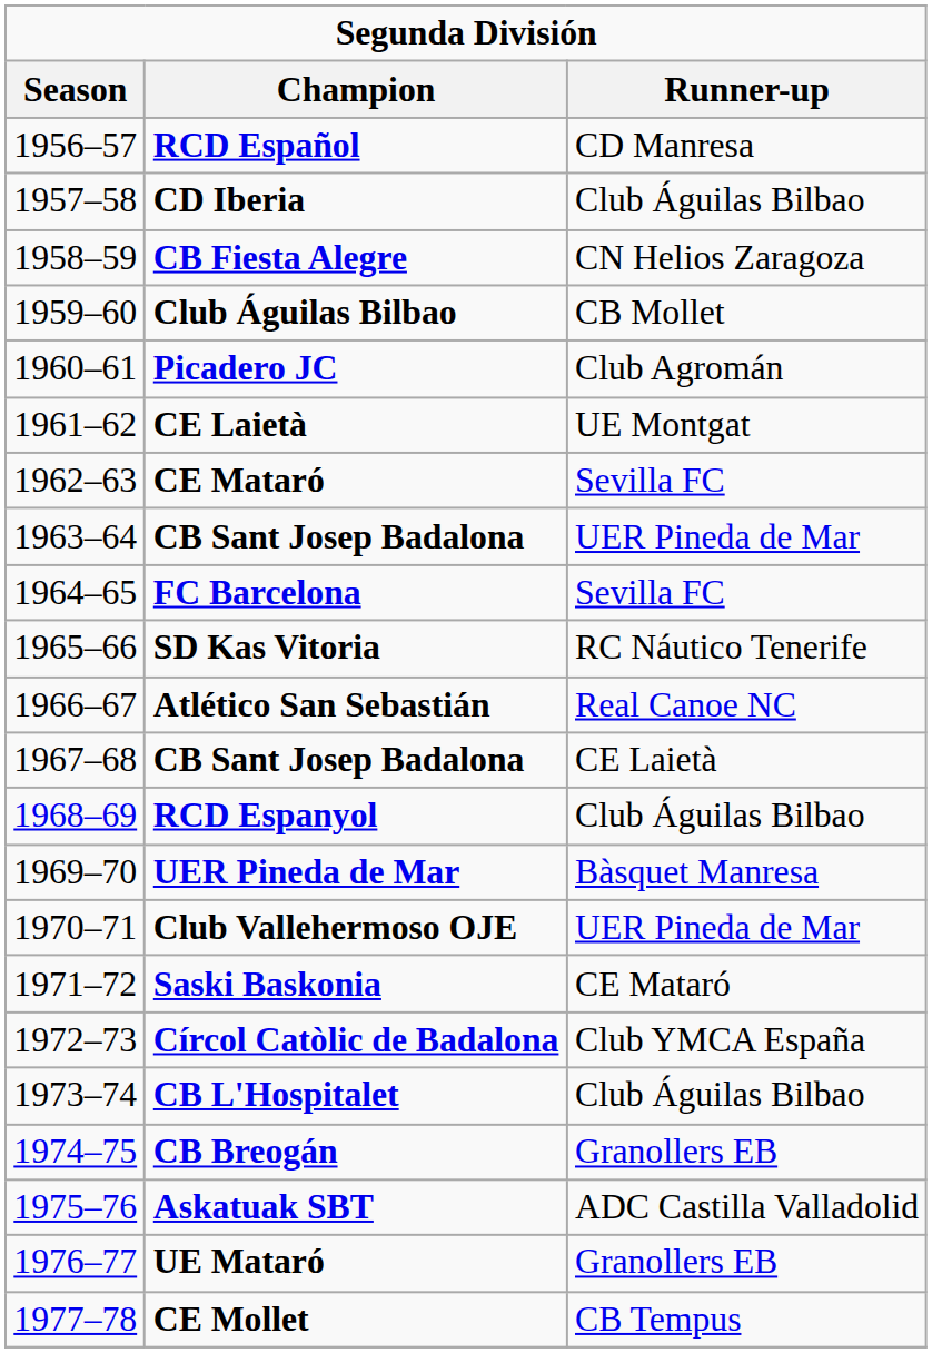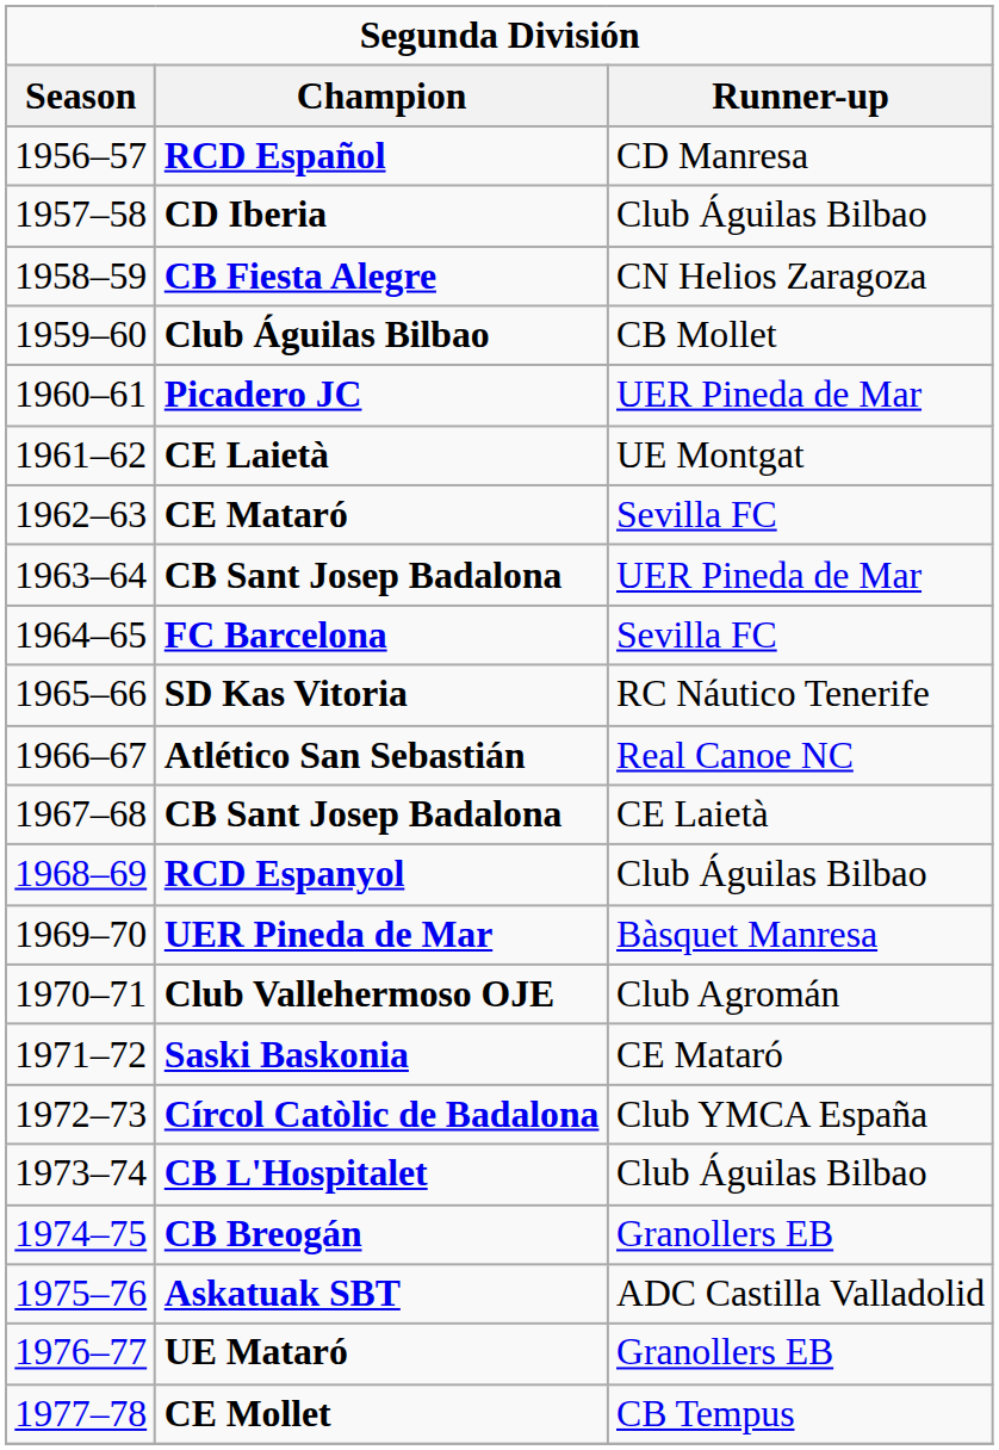 <table class="wikitable">
 <tr>
 <td colspan=3 align="center"><strong>Segunda División</strong></td>
 </tr>
 <tr>
 <th>Season</th>
 <th>Champion</th>
 <th>Runner-up</th>
 </tr>
 <tr>
 <td>1956–57</td>
 <td><strong><a href='#'>RCD Español</a></strong></td>
 <td>CD Manresa</td>
 </tr>
 <tr>
 <td>1957–58</td>
 <td><strong>CD Iberia</strong></td>
 <td>Club Águilas Bilbao</td>
 </tr>
 <tr>
 <td>1958–59</td>
 <td><strong><a href='#'>CB Fiesta Alegre</a></strong></td>
 <td>CN Helios Zaragoza</td>
 </tr>
 <tr>
 <td>1959–60</td>
 <td><strong>Club Águilas Bilbao</strong></td>
 <td>CB Mollet</td>
 </tr>
 <tr>
 <td>1960–61</td>
 <td><strong><a href='#'>Picadero JC</a></strong></td>
-<td>Club Agromán</td>
+<td><a href='#'>UER Pineda de Mar</a></td>
 </tr>
 <tr>
 <td>1961–62</td>
 <td><strong>CE Laietà</strong></td>
 <td>UE Montgat</td>
 </tr>
 <tr>
 <td>1962–63</td>
 <td><strong>CE Mataró</strong></td>
 <td><a href='#'>Sevilla FC</a></td>
 </tr>
 <tr>
 <td>1963–64</td>
 <td><strong>CB Sant Josep Badalona</strong></td>
 <td><a href='#'>UER Pineda de Mar</a></td>
 </tr>
 <tr>
 <td>1964–65</td>
 <td><strong><a href='#'>FC Barcelona</a></strong></td>
 <td><a href='#'>Sevilla FC</a></td>
 </tr>
 <tr>
 <td>1965–66</td>
 <td><strong>SD Kas Vitoria</strong></td>
 <td>RC Náutico Tenerife</td>
 </tr>
 <tr>
 <td>1966–67</td>
 <td><strong>Atlético San Sebastián</strong></td>
 <td><a href='#'>Real Canoe NC</a></td>
 </tr>
 <tr>
 <td>1967–68</td>
 <td><strong>CB Sant Josep Badalona</strong></td>
 <td>CE Laietà</td>
 </tr>
 <tr>
 <td><a href='#'>1968–69</a></td>
 <td><strong><a href='#'>RCD Espanyol</a></strong></td>
 <td>Club Águilas Bilbao</td>
 </tr>
 <tr>
 <td>1969–70</td>
 <td><strong><a href='#'>UER Pineda de Mar</a></strong></td>
 <td><a href='#'>Bàsquet Manresa</a></td>
 </tr>
 <tr>
 <td>1970–71</td>
 <td><strong>Club Vallehermoso OJE</strong></td>
-<td><a href='#'>UER Pineda de Mar</a></td>
+<td>Club Agromán</td>
 </tr>
 <tr>
 <td>1971–72</td>
 <td><strong><a href='#'>Saski Baskonia</a></strong></td>
 <td>CE Mataró</td>
 </tr>
 <tr>
 <td>1972–73</td>
 <td><strong><a href='#'>Círcol Catòlic de Badalona</a></strong></td>
 <td>Club YMCA España</td>
 </tr>
 <tr>
 <td>1973–74</td>
 <td><strong><a href='#'>CB L'Hospitalet</a></strong></td>
 <td>Club Águilas Bilbao</td>
 </tr>
 <tr>
 <td><a href='#'>1974–75</a></td>
 <td><strong><a href='#'>CB Breogán</a></strong></td>
 <td><a href='#'>Granollers EB</a></td>
 </tr>
 <tr>
 <td><a href='#'>1975–76</a></td>
 <td><strong><a href='#'>Askatuak SBT</a></strong></td>
 <td>ADC Castilla Valladolid</td>
 </tr>
 <tr>
 <td><a href='#'>1976–77</a></td>
 <td><strong>UE Mataró</strong></td>
 <td><a href='#'>Granollers EB</a></td>
 </tr>
 <tr>
 <td><a href='#'>1977–78</a></td>
 <td><strong>CE Mollet</strong></td>
 <td><a href='#'>CB Tempus</a></td>
 </tr>
 <tr>
 </tr>
 </table>
